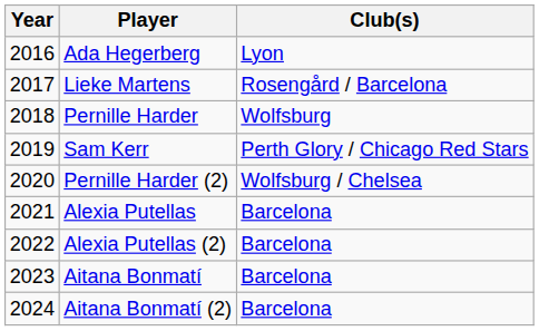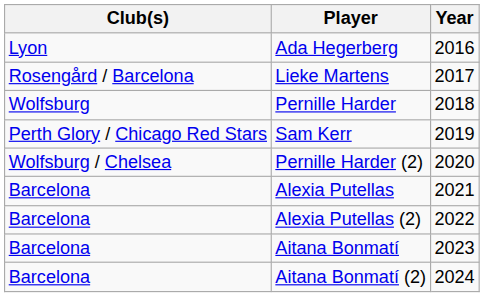 <table class="wikitable">
 <tr>
+<th>Club(s)</th>
+<th>Player</th>
 <th>Year</th>
-<th>Player</th>
-<th>Club(s)</th>
 </tr>
 <tr>
+<td> <a href='#'>Lyon</a></td>
+<td> <a href='#'>Ada Hegerberg</a></td>
 <td>2016</td>
-<td> <a href='#'>Ada Hegerberg</a></td>
-<td> <a href='#'>Lyon</a></td>
 </tr>
 <tr>
+<td> <a href='#'>Rosengård</a> /  <a href='#'>Barcelona</a></td>
+<td> <a href='#'>Lieke Martens</a></td>
 <td>2017</td>
-<td> <a href='#'>Lieke Martens</a></td>
-<td> <a href='#'>Rosengård</a> /  <a href='#'>Barcelona</a></td>
 </tr>
 <tr>
+<td> <a href='#'>Wolfsburg</a></td>
+<td> <a href='#'>Pernille Harder</a></td>
 <td>2018</td>
-<td> <a href='#'>Pernille Harder</a></td>
-<td> <a href='#'>Wolfsburg</a></td>
 </tr>
 <tr>
+<td> <a href='#'>Perth Glory</a> /  <a href='#'>Chicago Red Stars</a></td>
+<td> <a href='#'>Sam Kerr</a></td>
 <td>2019</td>
-<td> <a href='#'>Sam Kerr</a></td>
-<td> <a href='#'>Perth Glory</a> /  <a href='#'>Chicago Red Stars</a></td>
 </tr>
 <tr>
+<td> <a href='#'>Wolfsburg</a> /  <a href='#'>Chelsea</a></td>
+<td> <a href='#'>Pernille Harder</a> (2)</td>
 <td>2020</td>
-<td> <a href='#'>Pernille Harder</a> (2)</td>
-<td> <a href='#'>Wolfsburg</a> /  <a href='#'>Chelsea</a></td>
 </tr>
 <tr>
+<td> <a href='#'>Barcelona</a></td>
+<td> <a href='#'>Alexia Putellas</a></td>
 <td>2021</td>
-<td> <a href='#'>Alexia Putellas</a></td>
-<td> <a href='#'>Barcelona</a></td>
 </tr>
 <tr>
+<td> <a href='#'>Barcelona</a></td>
+<td> <a href='#'>Alexia Putellas</a> (2)</td>
 <td>2022</td>
-<td> <a href='#'>Alexia Putellas</a> (2)</td>
-<td> <a href='#'>Barcelona</a></td>
 </tr>
 <tr>
+<td> <a href='#'>Barcelona</a></td>
+<td> <a href='#'>Aitana Bonmatí</a></td>
 <td>2023</td>
-<td> <a href='#'>Aitana Bonmatí</a></td>
-<td> <a href='#'>Barcelona</a></td>
 </tr>
 <tr>
+<td> <a href='#'>Barcelona</a></td>
+<td> <a href='#'>Aitana Bonmatí</a> (2)</td>
 <td>2024</td>
-<td> <a href='#'>Aitana Bonmatí</a> (2)</td>
-<td> <a href='#'>Barcelona</a></td>
 </tr>
 </table>
